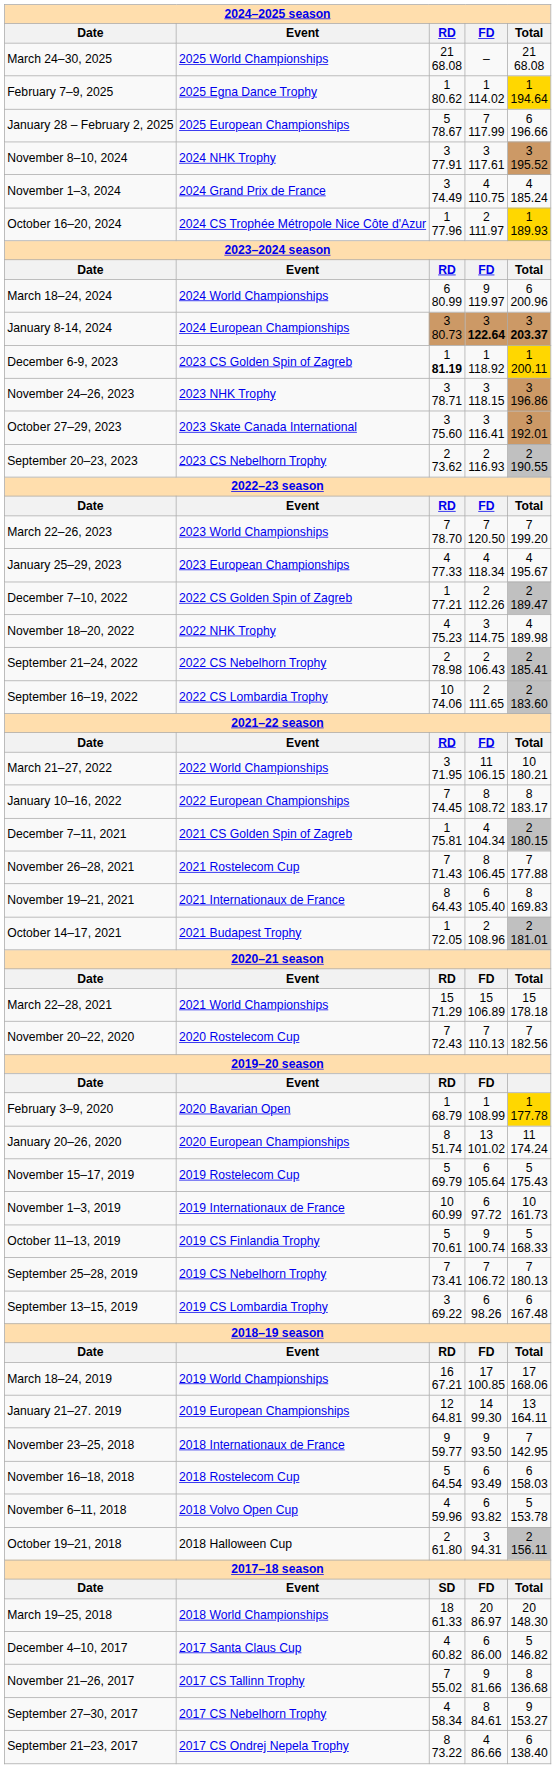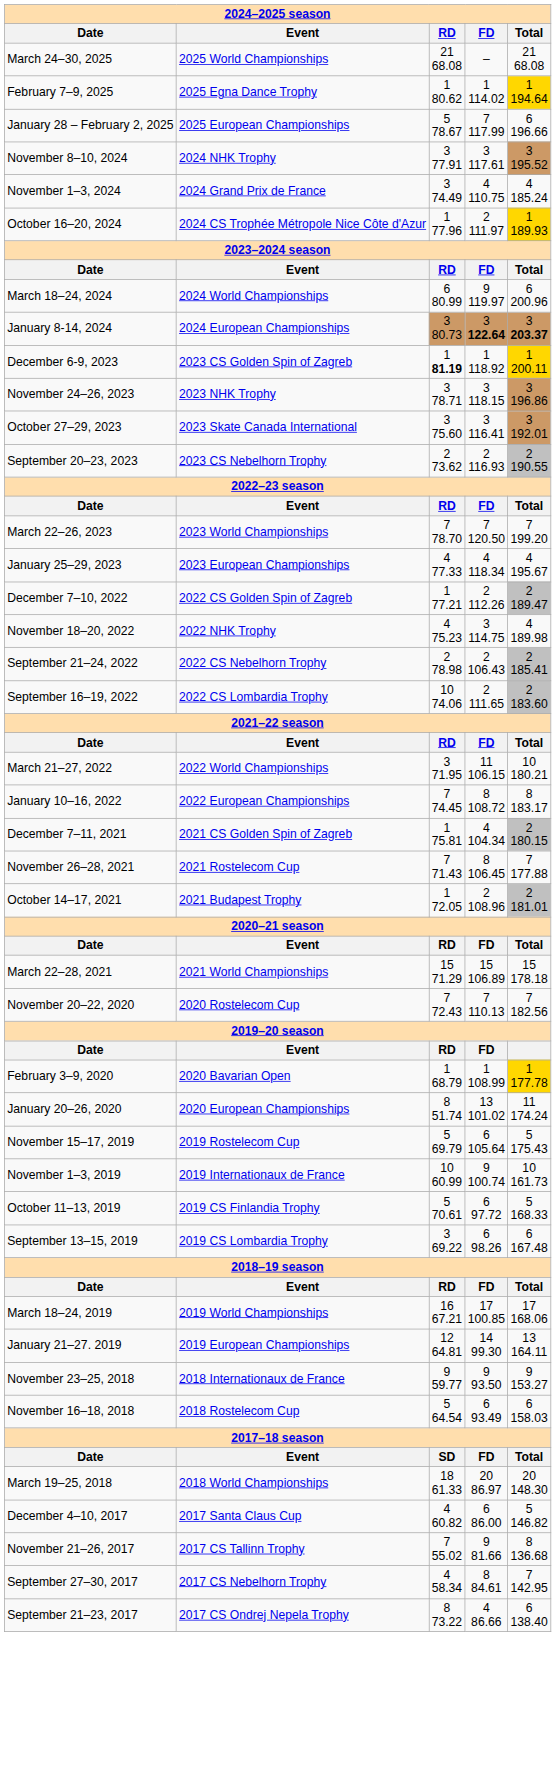 <table class="wikitable">
 <tr>
 <th style="background-color: #ffdead; " colspan=5 align=center><a href='#'><strong>2024–2025 season</strong></a></th>
 </tr>
 <tr>
 <th>Date</th>
 <th>Event</th>
 <th><a href='#'>RD</a></th>
 <th><a href='#'>FD</a></th>
 <th>Total</th>
 </tr>
 <tr>
 <td>March 24–30, 2025</td>
 <td><a href='#'>2025 World Championships</a></td>
 <td align=center>21 <br> 68.08</td>
 <td align=center>–</td>
 <td align=center>21 <br> 68.08</td>
 </tr>
 <tr>
 <td>February 7–9, 2025</td>
 <td><a href='#'>2025 Egna Dance Trophy</a></td>
 <td align=center>1 <br> 80.62</td>
 <td align=center>1 <br> 114.02</td>
 <td align=center bgcolor=gold>1 <br> 194.64</td>
 </tr>
 <tr>
 <td>January 28 – February 2, 2025</td>
 <td><a href='#'>2025 European Championships</a></td>
 <td align=center>5 <br> 78.67</td>
 <td align=center>7 <br> 117.99</td>
 <td align=center>6 <br> 196.66</td>
 </tr>
 <tr>
 <td>November 8–10, 2024</td>
 <td><a href='#'>2024 NHK Trophy</a></td>
 <td align=center>3 <br> 77.91</td>
 <td align=center>3 <br> 117.61</td>
 <td align=center bgcolor= cc9966>3 <br> 195.52</td>
 </tr>
 <tr>
 <td>November 1–3, 2024</td>
 <td><a href='#'>2024 Grand Prix de France</a></td>
 <td align=center>3 <br> 74.49</td>
 <td align=center>4 <br>  110.75</td>
 <td align=center>4 <br> 185.24</td>
 </tr>
 <tr>
 <td>October 16–20, 2024</td>
 <td><a href='#'>2024 CS Trophée Métropole Nice Côte d'Azur</a></td>
 <td align=center>1 <br> 77.96</td>
 <td align=center>2 <br>  111.97</td>
 <td align=center bgcolor=gold>1 <br> 189.93</td>
 </tr>
 <tr>
 <th style="background-color: #ffdead; " colspan=5 align=center><a href='#'><strong>2023–2024 season</strong></a></th>
 </tr>
 <tr>
 <th>Date</th>
 <th>Event</th>
 <th><a href='#'>RD</a></th>
 <th><a href='#'>FD</a></th>
 <th>Total</th>
 </tr>
 <tr>
 <td>March 18–24, 2024</td>
 <td><a href='#'>2024 World Championships</a></td>
 <td align=center>6 <br> 80.99</td>
 <td align=center>9 <br> 119.97</td>
 <td align=center>6 <br> 200.96</td>
 </tr>
 <tr>
 <td>January 8-14, 2024</td>
 <td><a href='#'>2024 European Championships</a></td>
 <td align=center bgcolor= cc9966>3 <br> 80.73</td>
 <td align=center bgcolor= cc9966>3 <br> <strong>122.64</strong></td>
 <td align=center bgcolor= cc9966>3 <br> <strong>203.37</strong></td>
 </tr>
 <tr>
 <td>December 6-9, 2023</td>
 <td><a href='#'>2023 CS Golden Spin of Zagreb</a></td>
 <td align=center>1 <br> <strong>81.19</strong></td>
 <td align=center>1 <br> 118.92</td>
 <td align=center bgcolor=gold>1 <br> 200.11</td>
 </tr>
 <tr>
 <td>November 24–26, 2023</td>
 <td><a href='#'>2023 NHK Trophy</a></td>
 <td align=center>3 <br> 78.71</td>
 <td align=center>3 <br> 118.15</td>
 <td align=center bgcolor=cc9966>3 <br> 196.86</td>
 </tr>
 <tr>
 <td>October 27–29, 2023</td>
 <td><a href='#'>2023 Skate Canada International</a></td>
 <td align=center>3 <br> 75.60</td>
 <td align=center>3 <br> 116.41</td>
 <td align=center bgcolor=cc9966>3 <br> 192.01</td>
 </tr>
 <tr>
 <td>September 20–23, 2023</td>
 <td><a href='#'>2023 CS Nebelhorn Trophy</a></td>
 <td align=center>2 <br> 73.62</td>
 <td align=center>2 <br> 116.93</td>
 <td align=center bgcolor=silver>2 <br> 190.55</td>
 </tr>
 <tr>
 <th style="background-color: #ffdead;" colspan=5 align=center><a href='#'>2022–23 season</a></th>
 </tr>
 <tr>
 <th>Date</th>
 <th>Event</th>
 <th><a href='#'>RD</a></th>
 <th><a href='#'>FD</a></th>
 <th>Total</th>
 </tr>
 <tr>
 <td>March 22–26, 2023</td>
 <td><a href='#'>2023 World Championships</a></td>
 <td align=center>7 <br> 78.70</td>
 <td align=center>7 <br> 120.50</td>
 <td align=center>7 <br> 199.20</td>
 </tr>
 <tr>
 <td>January 25–29, 2023</td>
 <td><a href='#'>2023 European Championships</a></td>
 <td align=center>4 <br> 77.33</td>
 <td align=center>4 <br> 118.34</td>
 <td align=center>4 <br> 195.67</td>
 </tr>
 <tr>
 <td>December 7–10, 2022</td>
 <td><a href='#'>2022 CS Golden Spin of Zagreb</a></td>
 <td align=center>1 <br> 77.21</td>
 <td align=center>2 <br> 112.26</td>
 <td align=center bgcolor=silver>2 <br> 189.47</td>
 </tr>
 <tr>
 <td>November 18–20, 2022</td>
 <td><a href='#'>2022 NHK Trophy</a></td>
 <td align=center>4 <br> 75.23</td>
 <td align=center>3 <br> 114.75</td>
 <td align=center>4 <br> 189.98</td>
 </tr>
 <tr>
 <td>September 21–24, 2022</td>
 <td><a href='#'>2022 CS Nebelhorn Trophy</a></td>
 <td align=center>2 <br>	78.98</td>
 <td align=center>2 <br> 106.43</td>
 <td align=center bgcolor=silver>2 <br> 185.41</td>
 </tr>
 <tr>
 <td>September 16–19, 2022</td>
 <td><a href='#'>2022 CS Lombardia Trophy</a></td>
 <td align=center>10 <br> 74.06</td>
 <td align=center>2 <br> 111.65</td>
 <td align=center bgcolor=silver>2 <br> 183.60</td>
 </tr>
 <tr>
 <td style="background-color: #ffdead;" colspan=5 align=center><a href='#'><strong>2021–22 season</strong></a></td>
 </tr>
 <tr>
 <th>Date</th>
 <th>Event</th>
 <th><a href='#'>RD</a></th>
 <th><a href='#'>FD</a></th>
 <th>Total</th>
 </tr>
 <tr>
 <td>March 21–27, 2022</td>
 <td><a href='#'>2022 World Championships</a></td>
 <td align=center>3 <br> 71.95</td>
 <td align=center>11 <br> 106.15</td>
 <td align=center>10 <br> 180.21</td>
 </tr>
 <tr>
 <td>January 10–16, 2022</td>
 <td><a href='#'>2022 European Championships</a></td>
 <td align=center>7 <br> 74.45</td>
 <td align=center>8 <br> 108.72</td>
 <td align=center>8 <br> 183.17</td>
 </tr>
 <tr>
 <td>December 7–11, 2021</td>
 <td><a href='#'>2021 CS Golden Spin of Zagreb</a></td>
 <td align=center>1 <br> 75.81</td>
 <td align=center>4 <br> 104.34</td>
 <td align=center bgcolor=silver>2 <br> 180.15</td>
 </tr>
 <tr>
 <td>November 26–28, 2021</td>
 <td><a href='#'>2021 Rostelecom Cup</a></td>
 <td align=center>7 <br> 71.43</td>
 <td align=center>8 <br> 106.45</td>
 <td align=center>7 <br> 177.88</td>
 </tr>
 <tr>
-<td>November 19–21, 2021</td>
-<td><a href='#'>2021 Internationaux de France</a></td>
-<td align=center>8 <br> 64.43</td>
-<td align=center>6 <br> 105.40</td>
-<td align=center>8 <br> 169.83</td>
-</tr>
-<tr>
 <td>October 14–17, 2021</td>
 <td><a href='#'>2021 Budapest Trophy</a></td>
 <td align=center>1 <br> 72.05</td>
 <td align=center>2 <br> 108.96</td>
 <td align=center bgcolor=silver>2 <br> 181.01</td>
 </tr>
 <tr>
 <th style="background-color: #ffdead;" colspan=5 align=center><a href='#'>2020–21 season</a></th>
 </tr>
 <tr>
 <th>Date</th>
 <th>Event</th>
 <th>RD</th>
 <th>FD</th>
 <th>Total</th>
 </tr>
 <tr>
 <td>March 22–28, 2021</td>
 <td><a href='#'>2021 World Championships</a></td>
 <td align=center>15 <br> 71.29</td>
 <td align=center>15 <br> 106.89</td>
 <td align=center>15 <br> 178.18</td>
 </tr>
 <tr>
 <td>November 20–22, 2020</td>
 <td><a href='#'>2020 Rostelecom Cup</a></td>
 <td align=center>7 <br> 72.43</td>
 <td align=center>7 <br> 110.13</td>
 <td align=center>7 <br> 182.56</td>
 </tr>
 <tr>
 <th style="background-color: #ffdead;" colspan=5 align=center><a href='#'>2019–20 season</a></th>
 </tr>
 <tr>
 <th>Date</th>
 <th>Event</th>
 <th>RD</th>
 <th>FD</th>
 <th Total></th>
 </tr>
 <tr>
 <td>February 3–9, 2020</td>
 <td><a href='#'>2020 Bavarian Open</a></td>
 <td align=center>1 <br> 68.79</td>
 <td align=center>1 <br> 108.99</td>
 <td align=center bgcolor=gold>1 <br> 177.78</td>
 </tr>
 <tr>
 <td>January 20–26, 2020</td>
 <td><a href='#'>2020 European Championships</a></td>
 <td align=center>8 <br> 51.74</td>
 <td align=center>13 <br> 101.02</td>
 <td align=center>11 <br> 174.24</td>
 </tr>
 <tr>
 <td>November 15–17, 2019</td>
 <td><a href='#'>2019 Rostelecom Cup</a></td>
 <td align=center>5 <br> 69.79</td>
 <td align=center>6 <br> 105.64</td>
 <td align=center>5 <br> 175.43</td>
 </tr>
 <tr>
 <td>November 1–3, 2019</td>
 <td><a href='#'>2019 Internationaux de France</a></td>
 <td align=center>10 <br> 60.99</td>
-<td align=center>6 <br> 97.72</td>
+<td align=center>9 <br> 100.74</td>
 <td align=center>10 <br> 161.73</td>
 </tr>
 <tr>
 <td>October 11–13, 2019</td>
 <td><a href='#'>2019 CS Finlandia Trophy</a></td>
 <td align=center>5 <br> 70.61</td>
-<td align=center>9 <br> 100.74</td>
+<td align=center>6 <br> 97.72</td>
 <td align=center>5 <br> 168.33</td>
-</tr>
-<tr>
-<td>September 25–28, 2019</td>
-<td><a href='#'>2019 CS Nebelhorn Trophy</a></td>
-<td align=center>7 <br> 73.41</td>
-<td align=center>7 <br> 106.72</td>
-<td align=center>7 <br> 180.13</td>
 </tr>
 <tr>
 <td>September 13–15, 2019</td>
 <td><a href='#'>2019 CS Lombardia Trophy</a></td>
 <td align=center>3 <br> 69.22</td>
 <td align=center>6 <br> 98.26</td>
 <td align=center>6 <br> 167.48</td>
 </tr>
 <tr>
 <th style="background-color: #ffdead;" colspan=5 align=center><a href='#'>2018–19 season</a></th>
 </tr>
 <tr>
 <th>Date</th>
 <th>Event</th>
 <th>RD</th>
 <th>FD</th>
 <th>Total</th>
 </tr>
 <tr>
 <td>March 18–24, 2019</td>
 <td><a href='#'>2019 World Championships</a></td>
 <td align=center>16 <br> 67.21</td>
 <td align=center>17 <br> 100.85</td>
 <td align=center>17 <br> 168.06</td>
 </tr>
 <tr>
 <td>January 21–27. 2019</td>
 <td><a href='#'>2019 European Championships</a></td>
 <td align=center>12 <br> 64.81</td>
 <td align=center>14 <br> 99.30</td>
 <td align=center>13 <br> 164.11</td>
 </tr>
 <tr>
 <td>November 23–25, 2018</td>
 <td><a href='#'>2018 Internationaux de France</a></td>
 <td align=center>9 <br> 59.77</td>
 <td align=center>9 <br> 93.50</td>
-<td align=center>7 <br> 142.95</td>
+<td align=center>9 <br> 153.27</td>
 </tr>
 <tr>
 <td>November 16–18, 2018</td>
 <td><a href='#'>2018 Rostelecom Cup</a></td>
 <td align=center>5 <br> 64.54</td>
 <td align=center>6 <br> 93.49</td>
 <td align=center>6 <br> 158.03</td>
-</tr>
-<tr>
-<td>November 6–11, 2018</td>
-<td><a href='#'>2018 Volvo Open Cup</a></td>
-<td align=center>4 <br> 59.96</td>
-<td align=center>6 <br> 93.82</td>
-<td align=center>5 <br> 153.78</td>
-</tr>
-<tr>
-<td>October 19–21, 2018</td>
-<td>2018 Halloween Cup</td>
-<td align=center>2 <br> 61.80</td>
-<td align=center>3 <br> 94.31</td>
-<td align=center bgcolor=silver>2 <br> 156.11</td>
 </tr>
 <tr>
 <th style="background-color: #ffdead;" colspan=5 align=center><a href='#'>2017–18 season</a></th>
 </tr>
 <tr>
 <th>Date</th>
 <th>Event</th>
 <th>SD</th>
 <th>FD</th>
 <th>Total</th>
 </tr>
 <tr>
 <td>March 19–25, 2018</td>
 <td><a href='#'>2018 World Championships</a></td>
 <td align=center>18 <br> 61.33</td>
 <td align=center>20 <br> 86.97</td>
 <td align=center>20 <br> 148.30</td>
 </tr>
 <tr>
 <td>December 4–10, 2017</td>
 <td><a href='#'>2017 Santa Claus Cup</a></td>
 <td align=center>4 <br> 60.82</td>
 <td align=center>6 <br> 86.00</td>
 <td align=center>5 <br> 146.82</td>
 </tr>
 <tr>
 <td>November 21–26, 2017</td>
 <td><a href='#'>2017 CS Tallinn Trophy</a></td>
 <td align=center>7 <br> 55.02</td>
 <td align=center>9 <br> 81.66</td>
 <td align=center>8 <br> 136.68</td>
 </tr>
 <tr>
 <td>September 27–30, 2017</td>
 <td><a href='#'>2017 CS Nebelhorn Trophy</a></td>
 <td align=center>4 <br> 58.34</td>
 <td align=center>8 <br> 84.61</td>
-<td align=center>9 <br> 153.27</td>
+<td align=center>7 <br> 142.95</td>
 </tr>
 <tr>
 <td>September 21–23, 2017</td>
 <td><a href='#'>2017 CS Ondrej Nepela Trophy</a></td>
 <td align=center>8 <br>	73.22</td>
 <td align=center>4 <br> 86.66</td>
 <td align=center>6 <br> 138.40</td>
 </tr>
 </table>
